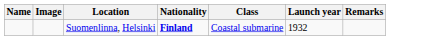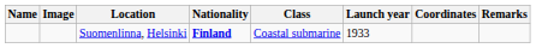 <table class="wikitable">
 <tr>
 <th>Name</th>
 <th>Image</th>
 <th>Location</th>
 <th>Nationality</th>
 <th>Class</th>
 <th>Launch year</th>
+<th>Coordinates</th>
 <th>Remarks</th>
 </tr>
 <tr>
 <td></td>
 <td></td>
 <td><a href='#'>Suomenlinna</a>, <a href='#'>Helsinki</a></td>
 <td><strong> <a href='#'>Finland</a></strong></td>
 <td><a href='#'>Coastal submarine</a></td>
-<td>1932</td>
+<td>1933</td>
+<td></td>
 <td></td>
 </tr>
 </table>
